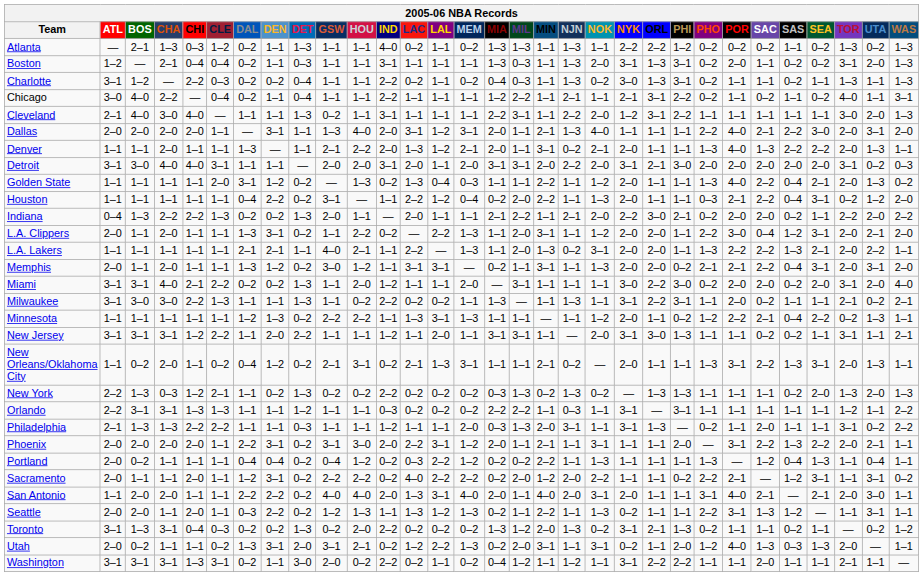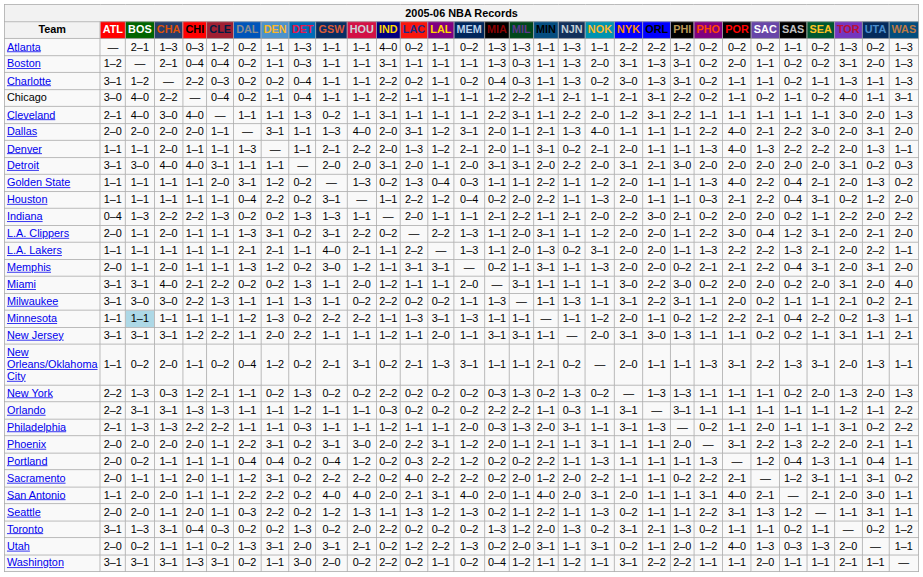 <table class="wikitable" style="font-size:86%; text-align:center;">
 <tr>
 <th colspan=31>2005-06 NBA Records</th>
 </tr>
 <tr>
 <th width=100>Team</th>
 <th style="background:#FF0000;color:#FFFFFF;width=35">ATL</th>
 <th style="background:#006400;color:#FFFFFF;width=35">BOS</th>
 <th style="background:#253E6A;color:#DF5106;width=35">CHA</th>
 <th style="background:#FF0000;color:#000000;width=35">CHI</th>
 <th style="background:#9F1F32;color:#001D43;width=35">CLE</th>
 <th style="background:#0055BA;color:#898D8F;width=35">DAL</th>
 <th style="background:#4C92CC;color:#FDB827;width=35">DEN</th>
 <th style="background:#006BB7;color:#ED164B;width=35">DET</th>
 <th style="background:#072E63;color:#DC5A34;width=35">GSW</th>
 <th style="background:#D31145;color:#CBD4D8;width=35">HOU</th>
 <th style="background:#000080;color:#FFD700;width=35">IND</th>
 <th style="background:#F9160D;color:#1A2E8B;width=35">LAC</th>
 <th style="background:#800080;color:#FFD700;width=35">LAL</th>
 <th style="background:#00265B;color:#BAD1EB;width=35">MEM</th>
 <th style="background:#000000;color:#8B0000;width=35">MIA</th>
 <th style="background:#00471B;color:#5C378A;width=35">MIL</th>
 <th style="background:#044D80;color:#000000;width=35">MIN</th>
 <th style="background:#12305B;color:#C4CED4;width=35">NJN</th>
 <th style="background:#0093B1;color:#FDB827;width=35">NOK</th>
 <th style="background:#0000FF;color:#FF8C00;width=35">NYK</th>
 <th style="background:#0000FF;color:#000000;width=35">ORL</th>
 <th style="background:#000000;color:#BB9754;width=35">PHI</th>
 <th style="background:#800080;color:#FF4500;width=35">PHO</th>
 <th style="background:#000000;color:#FF0000;width=35">POR</th>
 <th style="background:#6846A8;color:#FFFFFF;width=35">SAC</th>
 <th style="background:#000000;color:#C0C0C0;width=35">SAS</th>
 <th style="background:#005831;color:#FFC322;width=35">SEA</th>
 <th style="background:#7436BF;color:#BE0F34;width=35">TOR</th>
 <th style="background:#042A5C;color:#4C8ECC;width=35">UTA</th>
 <th style="background:#044D7D;color:#BC7A44;width=35">WAS</th>
 </tr>
 <tr>
 <td style="text-align:left;"><a href='#'>Atlanta</a></td>
 <td>—</td>
 <td>2–1</td>
 <td>1–3</td>
 <td>0–3</td>
 <td>1–2</td>
 <td>0–2</td>
 <td>1–1</td>
 <td>1–3</td>
 <td>1–1</td>
 <td>1–1</td>
 <td>4–0</td>
 <td>0–2</td>
 <td>1–1</td>
 <td>0–2</td>
 <td>1–3</td>
 <td>1–3</td>
 <td>1–1</td>
 <td>1–3</td>
 <td>1–1</td>
 <td>2–2</td>
 <td>2–2</td>
 <td>1–2</td>
 <td>0–2</td>
 <td>0–2</td>
 <td>0–2</td>
 <td>1–1</td>
 <td>0–2</td>
 <td>1–3</td>
 <td>0–2</td>
 <td>1–3</td>
 </tr>
 <tr>
 <td style="text-align:left;"><a href='#'>Boston</a></td>
 <td>1–2</td>
 <td>—</td>
 <td>2–1</td>
 <td>0–4</td>
 <td>0–4</td>
 <td>0–2</td>
 <td>1–1</td>
 <td>0–3</td>
 <td>1–1</td>
 <td>1–1</td>
 <td>3–1</td>
 <td>1–1</td>
 <td>1–1</td>
 <td>1–1</td>
 <td>1–3</td>
 <td>0–3</td>
 <td>1–1</td>
 <td>1–3</td>
 <td>2–0</td>
 <td>3–1</td>
 <td>1–3</td>
 <td>3–1</td>
 <td>0–2</td>
 <td>2–0</td>
 <td>1–1</td>
 <td>0–2</td>
 <td>0–2</td>
 <td>3–1</td>
 <td>2–0</td>
 <td>1–3</td>
 </tr>
 <tr>
 <td style="text-align:left;"><a href='#'>Charlotte</a></td>
 <td>3–1</td>
 <td>1–2</td>
 <td>—</td>
 <td>2–2</td>
 <td>0–3</td>
 <td>0–2</td>
 <td>0–2</td>
 <td>0–4</td>
 <td>1–1</td>
 <td>1–1</td>
 <td>2–2</td>
 <td>0–2</td>
 <td>1–1</td>
 <td>0–2</td>
 <td>0–4</td>
 <td>0–3</td>
 <td>1–1</td>
 <td>1–3</td>
 <td>0–2</td>
 <td>3–0</td>
 <td>1–3</td>
 <td>3–1</td>
 <td>0–2</td>
 <td>1–1</td>
 <td>1–1</td>
 <td>0–2</td>
 <td>1–1</td>
 <td>1–3</td>
 <td>1–1</td>
 <td>1–3</td>
 </tr>
 <tr>
 <td style="text-align:left;">Chicago</td>
 <td>3–0</td>
 <td>4–0</td>
 <td>2–2</td>
 <td>—</td>
 <td>0–4</td>
 <td>0–2</td>
 <td>1–1</td>
 <td>0–4</td>
 <td>1–1</td>
 <td>1–1</td>
 <td>2–2</td>
 <td>1–1</td>
 <td>1–1</td>
 <td>1–1</td>
 <td>1–2</td>
 <td>2–2</td>
 <td>1–1</td>
 <td>2–1</td>
 <td>1–1</td>
 <td>2–1</td>
 <td>3–1</td>
 <td>2–2</td>
 <td>0–2</td>
 <td>1–1</td>
 <td>0–2</td>
 <td>1–1</td>
 <td>0–2</td>
 <td>4–0</td>
 <td>1–1</td>
 <td>3–1</td>
 </tr>
 <tr>
 <td style="text-align:left;"><a href='#'>Cleveland</a></td>
 <td>2–1</td>
 <td>4–0</td>
 <td>3–0</td>
 <td>4–0</td>
 <td>—</td>
 <td>1–1</td>
 <td>1–1</td>
 <td>1–3</td>
 <td>0–2</td>
 <td>1–1</td>
 <td>3–1</td>
 <td>1–1</td>
 <td>1–1</td>
 <td>1–1</td>
 <td>2–2</td>
 <td>3–1</td>
 <td>1–1</td>
 <td>2–2</td>
 <td>2–0</td>
 <td>1–2</td>
 <td>3–1</td>
 <td>2–2</td>
 <td>1–1</td>
 <td>1–1</td>
 <td>1–1</td>
 <td>1–1</td>
 <td>1–1</td>
 <td>3–0</td>
 <td>2–0</td>
 <td>1–3</td>
 </tr>
 <tr>
 <td style="text-align:left;"><a href='#'>Dallas</a></td>
 <td>2–0</td>
 <td>2–0</td>
 <td>2–0</td>
 <td>2–0</td>
 <td>1–1</td>
 <td>—</td>
 <td>3–1</td>
 <td>1–1</td>
 <td>1–3</td>
 <td>4–0</td>
 <td>2–0</td>
 <td>3–1</td>
 <td>1–2</td>
 <td>3–1</td>
 <td>2–0</td>
 <td>1–1</td>
 <td>2–1</td>
 <td>1–3</td>
 <td>4–0</td>
 <td>1–1</td>
 <td>1–1</td>
 <td>1–1</td>
 <td>2–2</td>
 <td>4–0</td>
 <td>2–1</td>
 <td>2–2</td>
 <td>3–0</td>
 <td>2–0</td>
 <td>3–1</td>
 <td>2–0</td>
 </tr>
 <tr>
 <td style="text-align:left;"><a href='#'>Denver</a></td>
 <td>1–1</td>
 <td>1–1</td>
 <td>2–0</td>
 <td>1–1</td>
 <td>1–1</td>
 <td>1–3</td>
 <td>—</td>
 <td>1–1</td>
 <td>2–1</td>
 <td>2–2</td>
 <td>2–0</td>
 <td>1–3</td>
 <td>1–2</td>
 <td>2–1</td>
 <td>2–0</td>
 <td>1–1</td>
 <td>3–1</td>
 <td>0–2</td>
 <td>2–1</td>
 <td>2–0</td>
 <td>1–1</td>
 <td>1–1</td>
 <td>1–3</td>
 <td>4–0</td>
 <td>1–3</td>
 <td>2–2</td>
 <td>2–2</td>
 <td>2–0</td>
 <td>1–3</td>
 <td>1–1</td>
 </tr>
 <tr>
 <td style="text-align:left;"><a href='#'>Detroit</a></td>
 <td>3–1</td>
 <td>3–0</td>
 <td>4–0</td>
 <td>4–0</td>
 <td>3–1</td>
 <td>1–1</td>
 <td>1–1</td>
 <td>—</td>
 <td>2–0</td>
 <td>2–0</td>
 <td>3–1</td>
 <td>2–0</td>
 <td>1–1</td>
 <td>2–0</td>
 <td>3–1</td>
 <td>3–1</td>
 <td>2–0</td>
 <td>2–2</td>
 <td>2–0</td>
 <td>3–1</td>
 <td>2–1</td>
 <td>3–0</td>
 <td>2–0</td>
 <td>2–0</td>
 <td>2–0</td>
 <td>2–0</td>
 <td>2–0</td>
 <td>3–1</td>
 <td>0–2</td>
 <td>0–3</td>
 </tr>
 <tr>
 <td style="text-align:left;"><a href='#'>Golden State</a></td>
 <td>1–1</td>
 <td>1–1</td>
 <td>1–1</td>
 <td>1–1</td>
 <td>2–0</td>
 <td>3–1</td>
 <td>1–2</td>
 <td>0–2</td>
 <td>—</td>
 <td>1–3</td>
 <td>0–2</td>
 <td>1–3</td>
 <td>0–4</td>
 <td>0–3</td>
 <td>1–1</td>
 <td>1–1</td>
 <td>2–2</td>
 <td>1–1</td>
 <td>1–2</td>
 <td>2–0</td>
 <td>1–1</td>
 <td>1–1</td>
 <td>1–3</td>
 <td>4–0</td>
 <td>2–2</td>
 <td>0–4</td>
 <td>2–1</td>
 <td>2–0</td>
 <td>1–3</td>
 <td>0–2</td>
 </tr>
 <tr>
 <td style="text-align:left;"><a href='#'>Houston</a></td>
 <td>1–1</td>
 <td>1–1</td>
 <td>1–1</td>
 <td>1–1</td>
 <td>1–1</td>
 <td>0–4</td>
 <td>2–2</td>
 <td>0–2</td>
 <td>3–1</td>
 <td>—</td>
 <td>1–1</td>
 <td>2–2</td>
 <td>1–2</td>
 <td>0–4</td>
 <td>0–2</td>
 <td>2–0</td>
 <td>2–2</td>
 <td>1–1</td>
 <td>1–3</td>
 <td>2–0</td>
 <td>1–1</td>
 <td>1–1</td>
 <td>0–3</td>
 <td>2–1</td>
 <td>2–2</td>
 <td>0–4</td>
 <td>3–1</td>
 <td>0–2</td>
 <td>1–2</td>
 <td>2–0</td>
 </tr>
 <tr>
 <td style="text-align:left;"><a href='#'>Indiana</a></td>
 <td>0–4</td>
 <td>1–3</td>
 <td>2–2</td>
 <td>2–2</td>
 <td>1–3</td>
 <td>0–2</td>
 <td>0–2</td>
 <td>1–3</td>
-<td>2–0</td>
+<td>1–3</td>
 <td>1–1</td>
 <td>—</td>
 <td>2–0</td>
 <td>1–1</td>
 <td>1–1</td>
 <td>2–1</td>
 <td>2–2</td>
 <td>1–1</td>
 <td>2–1</td>
 <td>2–0</td>
 <td>2–2</td>
 <td>3–0</td>
 <td>2–1</td>
 <td>0–2</td>
 <td>2–0</td>
 <td>2–0</td>
 <td>0–2</td>
 <td>1–1</td>
 <td>2–2</td>
 <td>2–0</td>
 <td>2–2</td>
 </tr>
 <tr>
 <td style="text-align:left;"><a href='#'>L.A. Clippers</a></td>
 <td>2–0</td>
 <td>1–1</td>
 <td>2–0</td>
 <td>1–1</td>
 <td>1–1</td>
 <td>1–3</td>
 <td>3–1</td>
 <td>0–2</td>
-<td>1–1</td>
+<td>3–1</td>
 <td>2–2</td>
 <td>0–2</td>
 <td>—</td>
 <td>2–2</td>
 <td>1–3</td>
 <td>1–1</td>
 <td>2–0</td>
 <td>3–1</td>
 <td>1–1</td>
 <td>1–2</td>
 <td>2–0</td>
 <td>2–0</td>
 <td>1–1</td>
 <td>2–2</td>
 <td>3–0</td>
 <td>0–4</td>
 <td>1–2</td>
 <td>3–1</td>
 <td>2–0</td>
 <td>2–1</td>
 <td>2–0</td>
 </tr>
 <tr>
 <td style="text-align:left;"><a href='#'>L.A. Lakers</a></td>
 <td>1–1</td>
 <td>1–1</td>
 <td>1–1</td>
 <td>1–1</td>
 <td>1–1</td>
 <td>2–1</td>
 <td>2–1</td>
 <td>1–1</td>
 <td>4–0</td>
 <td>2–1</td>
 <td>1–1</td>
 <td>2–2</td>
 <td>—</td>
 <td>1–3</td>
 <td>1–1</td>
 <td>2–0</td>
 <td>1–3</td>
 <td>0–2</td>
 <td>3–1</td>
 <td>2–0</td>
 <td>2–0</td>
 <td>1–1</td>
 <td>1–3</td>
 <td>2–2</td>
 <td>2–2</td>
 <td>1–3</td>
 <td>2–1</td>
 <td>2–0</td>
 <td>2–2</td>
 <td>1–1</td>
 </tr>
 <tr>
 <td style="text-align:left;"><a href='#'>Memphis</a></td>
 <td>2–0</td>
 <td>1–1</td>
 <td>2–0</td>
 <td>1–1</td>
 <td>1–1</td>
 <td>1–3</td>
 <td>1–2</td>
 <td>0–2</td>
 <td>3–0</td>
 <td>1–2</td>
 <td>1–1</td>
 <td>3–1</td>
 <td>3–1</td>
 <td>—</td>
 <td>0–2</td>
 <td>1–1</td>
 <td>3–1</td>
 <td>1–1</td>
 <td>1–3</td>
 <td>2–0</td>
 <td>2–0</td>
 <td>0–2</td>
 <td>2–1</td>
 <td>2–1</td>
 <td>2–2</td>
 <td>0–4</td>
 <td>3–1</td>
 <td>2–0</td>
 <td>3–1</td>
 <td>2–0</td>
 </tr>
 <tr>
 <td style="text-align:left;"><a href='#'>Miami</a></td>
 <td>3–1</td>
 <td>3–1</td>
 <td>4–0</td>
 <td>2–1</td>
 <td>2–2</td>
 <td>0–2</td>
 <td>0–2</td>
 <td>1–3</td>
 <td>1–1</td>
 <td>2–0</td>
 <td>1–2</td>
 <td>1–1</td>
 <td>1–1</td>
 <td>2–0</td>
 <td>—</td>
 <td>3–1</td>
 <td>1–1</td>
 <td>1–1</td>
 <td>1–1</td>
 <td>3–0</td>
 <td>2–2</td>
 <td>3–0</td>
 <td>0–2</td>
 <td>2–0</td>
 <td>2–0</td>
 <td>0–2</td>
 <td>2–0</td>
 <td>3–1</td>
 <td>2–0</td>
 <td>4–0</td>
 </tr>
 <tr>
 <td style="text-align:left;"><a href='#'>Milwaukee</a></td>
 <td>3–1</td>
 <td>3–0</td>
 <td>3–0</td>
 <td>2–2</td>
 <td>1–3</td>
 <td>1–1</td>
 <td>1–1</td>
 <td>1–3</td>
 <td>1–1</td>
 <td>0–2</td>
 <td>2–2</td>
 <td>0–2</td>
 <td>0–2</td>
 <td>1–1</td>
 <td>1–3</td>
 <td>—</td>
 <td>1–1</td>
 <td>1–3</td>
 <td>1–1</td>
 <td>3–1</td>
 <td>2–2</td>
 <td>3–1</td>
 <td>1–1</td>
 <td>2–0</td>
 <td>0–2</td>
 <td>1–1</td>
 <td>1–1</td>
 <td>2–1</td>
 <td>0–2</td>
 <td>2–1</td>
 </tr>
 <tr>
 <td style="text-align:left;"><a href='#'>Minnesota</a></td>
 <td>1–1</td>
-<td>1–1</td>
+<td style="background: lightblue;">1–1</td>
 <td>1–1</td>
 <td>1–1</td>
 <td>1–1</td>
 <td>1–2</td>
 <td>1–3</td>
 <td>0–2</td>
 <td>2–2</td>
 <td>2–2</td>
 <td>1–1</td>
 <td>1–3</td>
 <td>3–1</td>
 <td>1–3</td>
 <td>1–1</td>
 <td>1–1</td>
 <td>—</td>
 <td>1–1</td>
 <td>1–2</td>
 <td>2–0</td>
 <td>1–1</td>
 <td>0–2</td>
 <td>1–2</td>
 <td>2–2</td>
 <td>2–1</td>
 <td>0–4</td>
 <td>2–2</td>
 <td>0–2</td>
 <td>1–3</td>
 <td>1–1</td>
 </tr>
 <tr>
 <td style="text-align:left;"><a href='#'>New Jersey</a></td>
 <td>3–1</td>
 <td>3–1</td>
 <td>3–1</td>
 <td>1–2</td>
 <td>2–2</td>
 <td>1–1</td>
 <td>2–0</td>
 <td>2–2</td>
 <td>1–1</td>
 <td>1–1</td>
 <td>1–2</td>
 <td>1–1</td>
 <td>2–0</td>
 <td>1–1</td>
 <td>3–1</td>
 <td>3–1</td>
 <td>1–1</td>
 <td>—</td>
 <td>2–0</td>
 <td>3–1</td>
 <td>3–0</td>
 <td>1–3</td>
 <td>1–1</td>
 <td>1–1</td>
 <td>0–2</td>
 <td>0–2</td>
 <td>1–1</td>
 <td>3–1</td>
 <td>1–1</td>
 <td>2–1</td>
 </tr>
 <tr>
 <td style="text-align:left;"><a href='#'>New Orleans/Oklahoma City</a></td>
 <td>1–1</td>
 <td>0–2</td>
 <td>2–0</td>
 <td>1–1</td>
 <td>0–2</td>
 <td>0–4</td>
 <td>1–2</td>
 <td>0–2</td>
 <td>2–1</td>
 <td>3–1</td>
 <td>0–2</td>
 <td>2–1</td>
 <td>1–3</td>
 <td>3–1</td>
 <td>1–1</td>
 <td>1–1</td>
 <td>2–1</td>
 <td>0–2</td>
 <td>—</td>
 <td>2–0</td>
 <td>1–1</td>
 <td>1–1</td>
 <td>1–3</td>
 <td>3–1</td>
 <td>2–2</td>
 <td>1–3</td>
 <td>3–1</td>
 <td>2–0</td>
 <td>1–3</td>
 <td>1–1</td>
 </tr>
 <tr>
 <td style="text-align:left;"><a href='#'>New York</a></td>
 <td>2–2</td>
 <td>1–3</td>
 <td>0–3</td>
 <td>1–2</td>
 <td>2–1</td>
 <td>1–1</td>
 <td>0–2</td>
 <td>1–3</td>
 <td>0–2</td>
 <td>0–2</td>
 <td>2–2</td>
 <td>0–2</td>
 <td>0–2</td>
 <td>0–2</td>
 <td>0–3</td>
 <td>1–3</td>
 <td>0–2</td>
 <td>1–3</td>
 <td>0–2</td>
 <td>—</td>
 <td>1–3</td>
 <td>1–3</td>
 <td>1–1</td>
 <td>1–1</td>
 <td>1–1</td>
 <td>0–2</td>
 <td>2–0</td>
 <td>1–3</td>
 <td>2–0</td>
 <td>1–3</td>
 </tr>
 <tr>
 <td style="text-align:left;"><a href='#'>Orlando</a></td>
 <td>2–2</td>
 <td>3–1</td>
 <td>3–1</td>
 <td>1–3</td>
 <td>1–3</td>
 <td>1–1</td>
 <td>1–1</td>
 <td>1–2</td>
 <td>1–1</td>
 <td>1–1</td>
 <td>0–3</td>
 <td>0–2</td>
 <td>0–2</td>
 <td>0–2</td>
 <td>2–2</td>
 <td>2–2</td>
 <td>1–1</td>
 <td>0–3</td>
 <td>1–1</td>
 <td>3–1</td>
 <td>—</td>
 <td>3–1</td>
 <td>1–1</td>
 <td>1–1</td>
 <td>1–1</td>
 <td>1–1</td>
 <td>1–1</td>
 <td>1–2</td>
 <td>1–1</td>
 <td>2–2</td>
 </tr>
 <tr>
 <td style="text-align:left;"><a href='#'>Philadelphia</a></td>
 <td>2–1</td>
 <td>1–3</td>
 <td>1–3</td>
 <td>2–2</td>
 <td>2–2</td>
 <td>1–1</td>
 <td>1–1</td>
 <td>0–3</td>
 <td>1–1</td>
 <td>1–1</td>
 <td>1–2</td>
 <td>1–1</td>
 <td>1–1</td>
 <td>2–0</td>
 <td>0–3</td>
 <td>1–3</td>
 <td>2–0</td>
 <td>3–1</td>
 <td>1–1</td>
 <td>3–1</td>
 <td>1–3</td>
 <td>—</td>
 <td>0–2</td>
 <td>1–1</td>
 <td>2–0</td>
 <td>1–1</td>
 <td>1–1</td>
 <td>3–1</td>
 <td>0–2</td>
 <td>2–2</td>
 </tr>
 <tr>
 <td style="text-align:left;"><a href='#'>Phoenix</a></td>
 <td>2–0</td>
 <td>2–0</td>
 <td>2–0</td>
 <td>2–0</td>
 <td>1–1</td>
 <td>2–2</td>
 <td>3–1</td>
 <td>0–2</td>
 <td>3–1</td>
 <td>3–0</td>
 <td>2–0</td>
 <td>2–2</td>
 <td>3–1</td>
 <td>1–2</td>
 <td>2–0</td>
 <td>1–1</td>
 <td>2–1</td>
 <td>1–1</td>
 <td>3–1</td>
 <td>1–1</td>
 <td>1–1</td>
 <td>2–0</td>
 <td>—</td>
 <td>3–1</td>
 <td>2–2</td>
 <td>1–3</td>
 <td>2–2</td>
 <td>2–0</td>
 <td>2–1</td>
 <td>1–1</td>
 </tr>
 <tr>
 <td style="text-align:left;"><a href='#'>Portland</a></td>
 <td>2–0</td>
 <td>0–2</td>
 <td>1–1</td>
 <td>1–1</td>
 <td>1–1</td>
 <td>0–4</td>
 <td>0–4</td>
 <td>0–2</td>
 <td>0–4</td>
 <td>1–2</td>
 <td>0–2</td>
 <td>0–3</td>
 <td>2–2</td>
 <td>1–2</td>
 <td>0–2</td>
 <td>0–2</td>
 <td>2–2</td>
 <td>1–1</td>
 <td>1–3</td>
 <td>1–1</td>
 <td>1–1</td>
 <td>1–1</td>
 <td>1–3</td>
 <td>—</td>
 <td>1–2</td>
 <td>0–4</td>
 <td>1–3</td>
 <td>1–1</td>
 <td>0–4</td>
 <td>1–1</td>
 </tr>
 <tr>
 <td style="text-align:left;"><a href='#'>Sacramento</a></td>
 <td>2–0</td>
 <td>1–1</td>
 <td>1–1</td>
 <td>2–0</td>
 <td>1–1</td>
 <td>1–2</td>
 <td>3–1</td>
 <td>0–2</td>
 <td>2–2</td>
 <td>2–2</td>
 <td>0–2</td>
 <td>4–0</td>
 <td>2–2</td>
 <td>2–2</td>
 <td>0–2</td>
 <td>2–0</td>
 <td>1–2</td>
 <td>2–0</td>
 <td>2–2</td>
 <td>1–1</td>
 <td>1–1</td>
 <td>0–2</td>
 <td>2–2</td>
 <td>2–1</td>
 <td>—</td>
 <td>1–2</td>
 <td>3–1</td>
 <td>1–1</td>
 <td>3–1</td>
 <td>0–2</td>
 </tr>
 <tr>
 <td style="text-align:left;"><a href='#'>San Antonio</a></td>
 <td>1–1</td>
 <td>2–0</td>
 <td>2–0</td>
 <td>1–1</td>
 <td>1–1</td>
 <td>2–2</td>
 <td>2–2</td>
 <td>0–2</td>
 <td>4–0</td>
 <td>4–0</td>
 <td>2–0</td>
-<td>1–3</td>
+<td>2–1</td>
 <td>3–1</td>
 <td>4–0</td>
 <td>2–0</td>
 <td>1–1</td>
 <td>4–0</td>
 <td>2–0</td>
 <td>3–1</td>
 <td>2–0</td>
 <td>1–1</td>
 <td>1–1</td>
 <td>3–1</td>
 <td>4–0</td>
 <td>2–1</td>
 <td>—</td>
 <td>2–1</td>
 <td>2–0</td>
 <td>3–0</td>
 <td>1–1</td>
 </tr>
 <tr>
 <td style="text-align:left;"><a href='#'>Seattle</a></td>
 <td>2–0</td>
 <td>2–0</td>
 <td>1–1</td>
 <td>2–0</td>
 <td>1–1</td>
 <td>0–3</td>
 <td>2–2</td>
 <td>0–2</td>
 <td>1–2</td>
 <td>1–3</td>
 <td>1–1</td>
 <td>1–3</td>
 <td>1–2</td>
 <td>1–3</td>
 <td>0–2</td>
 <td>1–1</td>
 <td>2–2</td>
 <td>1–1</td>
 <td>1–3</td>
 <td>0–2</td>
 <td>1–1</td>
 <td>1–1</td>
 <td>2–2</td>
 <td>3–1</td>
 <td>1–3</td>
 <td>1–2</td>
 <td>—</td>
 <td>1–1</td>
 <td>3–1</td>
 <td>1–1</td>
 </tr>
 <tr>
 <td style="text-align:left;"><a href='#'>Toronto</a></td>
 <td>3–1</td>
 <td>1–3</td>
 <td>3–1</td>
 <td>0–4</td>
 <td>0–3</td>
 <td>0–2</td>
 <td>0–2</td>
 <td>1–3</td>
 <td>0–2</td>
 <td>2–0</td>
 <td>2–2</td>
 <td>0–2</td>
 <td>0–2</td>
 <td>0–2</td>
 <td>1–3</td>
 <td>1–2</td>
 <td>2–0</td>
 <td>1–3</td>
 <td>0–2</td>
 <td>3–1</td>
 <td>2–1</td>
 <td>1–3</td>
 <td>0–2</td>
 <td>1–1</td>
 <td>1–1</td>
 <td>0–2</td>
 <td>1–1</td>
 <td>—</td>
 <td>0–2</td>
 <td>1–2</td>
 </tr>
 <tr>
 <td style="text-align:left;"><a href='#'>Utah</a></td>
 <td>2–0</td>
 <td>0–2</td>
 <td>1–1</td>
 <td>1–1</td>
 <td>0–2</td>
 <td>1–3</td>
 <td>3–1</td>
 <td>2–0</td>
 <td>3–1</td>
 <td>2–1</td>
 <td>0–2</td>
 <td>1–2</td>
 <td>2–2</td>
 <td>1–3</td>
 <td>0–2</td>
 <td>2–0</td>
 <td>3–1</td>
 <td>1–1</td>
 <td>3–1</td>
 <td>0–2</td>
 <td>1–1</td>
 <td>2–0</td>
 <td>1–2</td>
 <td>4–0</td>
 <td>1–3</td>
 <td>0–3</td>
 <td>1–3</td>
 <td>2–0</td>
 <td>—</td>
 <td>1–1</td>
 </tr>
 <tr>
 <td style="text-align:left;"><a href='#'>Washington</a></td>
 <td>3–1</td>
 <td>3–1</td>
 <td>3–1</td>
 <td>1–3</td>
 <td>3–1</td>
 <td>0–2</td>
 <td>1–1</td>
 <td>3–0</td>
 <td>2–0</td>
 <td>0–2</td>
 <td>2–2</td>
 <td>0–2</td>
 <td>1–1</td>
 <td>0–2</td>
 <td>0–4</td>
 <td>1–2</td>
 <td>1–1</td>
 <td>1–2</td>
 <td>1–1</td>
 <td>3–1</td>
 <td>2–2</td>
 <td>2–2</td>
 <td>1–1</td>
 <td>1–1</td>
 <td>2–0</td>
 <td>1–1</td>
 <td>1–1</td>
 <td>2–1</td>
 <td>1–1</td>
 <td>—</td>
 </tr>
 </table>
